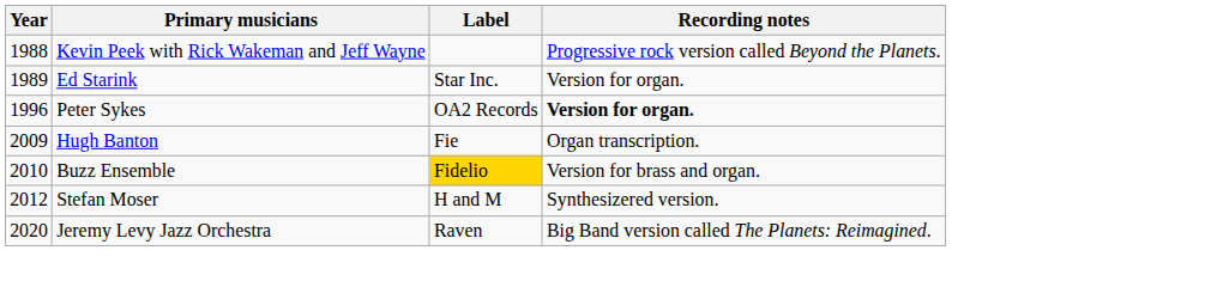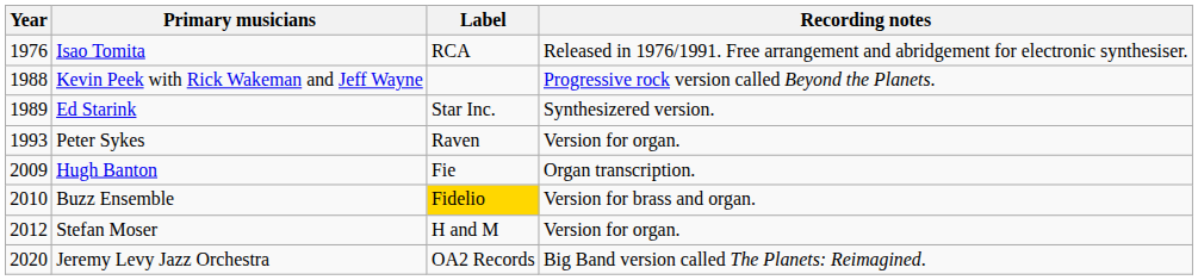 <table class="wikitable">
 <tr>
 <th>Year</th>
 <th>Primary musicians</th>
 <th>Label</th>
 <th>Recording notes</th>
+</tr>
+<tr>
+<td>1976</td>
+<td><a href='#'>Isao Tomita</a></td>
+<td>RCA</td>
+<td>Released in 1976/1991. Free arrangement and abridgement for electronic synthesiser.</td>
 </tr>
 <tr>
 <td>1988</td>
 <td><a href='#'>Kevin Peek</a> with <a href='#'>Rick Wakeman</a> and <a href='#'>Jeff Wayne</a></td>
 <td></td>
 <td><a href='#'>Progressive rock</a> version called <em>Beyond the Planets</em>.</td>
 </tr>
 <tr>
 <td>1989</td>
 <td><a href='#'>Ed Starink</a></td>
 <td>Star Inc.</td>
-<td>Version for organ.</td>
+<td>Synthesizered version.</td>
 </tr>
 <tr>
-<td>1996</td>
+<td>1993</td>
 <td>Peter Sykes</td>
-<td>OA2 Records</td>
-<td><strong>Version for organ.</strong></td>
+<td>Raven</td>
+<td>Version for organ.</td>
 </tr>
 <tr>
 <td>2009</td>
 <td><a href='#'>Hugh Banton</a></td>
 <td>Fie</td>
 <td>Organ transcription.</td>
 </tr>
 <tr>
 <td>2010</td>
 <td>Buzz Ensemble</td>
 <td style="background: gold;">Fidelio</td>
 <td>Version for brass and organ.</td>
 </tr>
 <tr>
 <td>2012</td>
 <td>Stefan Moser</td>
 <td>H and M</td>
-<td>Synthesizered version.</td>
+<td>Version for organ.</td>
 </tr>
 <tr>
 <td>2020</td>
 <td>Jeremy Levy Jazz Orchestra</td>
-<td>Raven</td>
+<td>OA2 Records</td>
 <td>Big Band version called <em>The Planets: Reimagined</em>.</td>
 </tr>
 </table>
